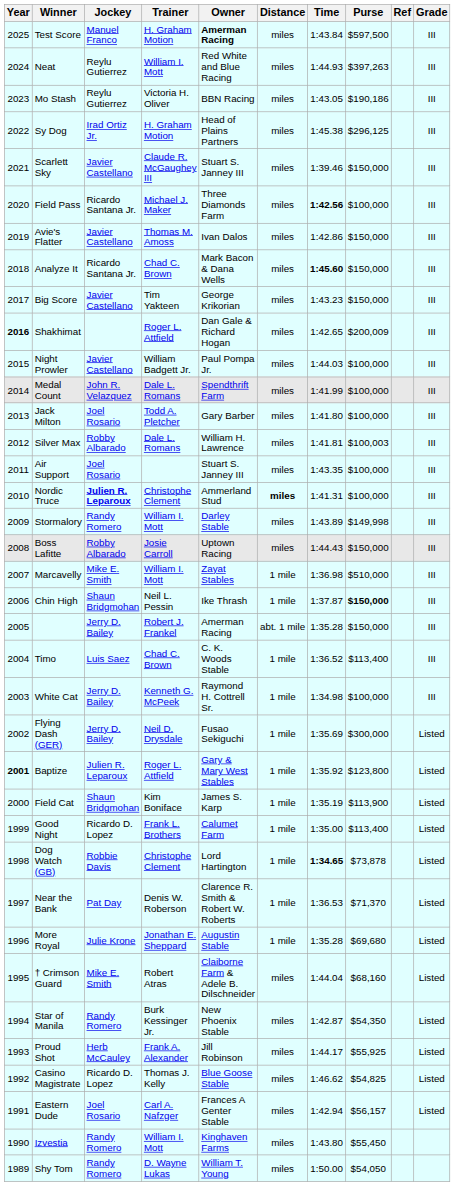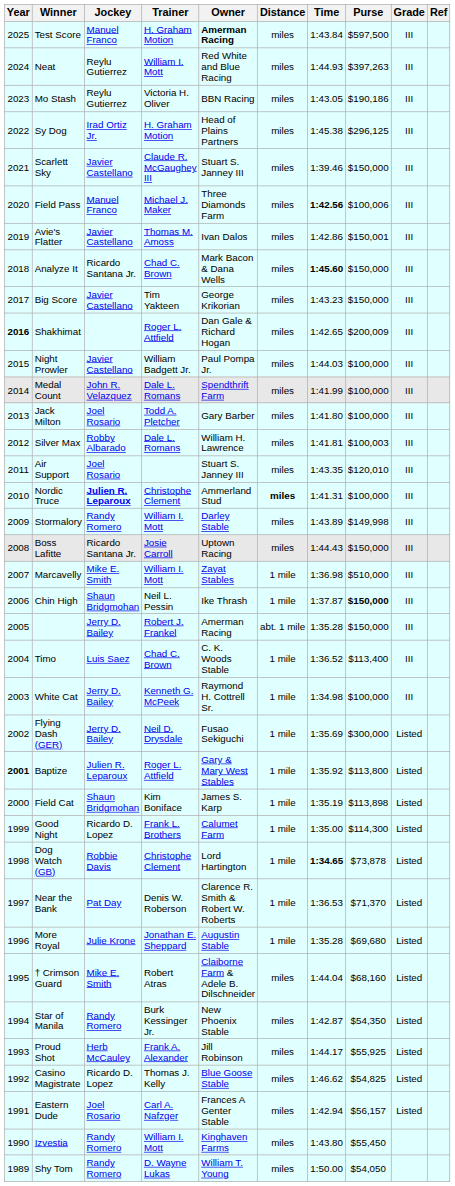 <table class="wikitable sortable">
 <tr>
 <th>Year</th>
 <th>Winner</th>
 <th>Jockey</th>
 <th>Trainer</th>
 <th>Owner</th>
 <th>Distance</th>
 <th>Time</th>
 <th>Purse</th>
+<th>Grade</th>
 <th>Ref</th>
-<th>Grade</th>
 </tr>
 <tr style="font-size:90%; background-color:lightcyan">
 <td align=center>2025</td>
 <td>Test Score</td>
 <td><a href='#'>Manuel Franco</a></td>
 <td><a href='#'>H. Graham Motion</a></td>
 <td><strong>Amerman Racing</strong></td>
 <td align=center> miles</td>
 <td align=center>1:43.84</td>
 <td align=center>$597,500</td>
+<td align=center>III</td>
 <td></td>
-<td align=center>III</td>
 </tr>
 <tr style="font-size:90%; background-color:lightcyan">
 <td align=center>2024</td>
 <td>Neat</td>
 <td>Reylu Gutierrez</td>
 <td><a href='#'>William I. Mott</a></td>
 <td>Red White and Blue Racing</td>
 <td align=center> miles</td>
 <td align=center>1:44.93</td>
 <td align=center>$397,263</td>
+<td align=center>III</td>
 <td></td>
-<td align=center>III</td>
 </tr>
 <tr style="font-size:90%; background-color:lightcyan">
 <td align=center>2023</td>
 <td>Mo Stash</td>
 <td>Reylu Gutierrez</td>
 <td>Victoria H. Oliver</td>
 <td>BBN Racing</td>
 <td align=center> miles</td>
 <td align=center>1:43.05</td>
 <td align=center>$190,186</td>
+<td align=center>III</td>
 <td></td>
-<td align=center>III</td>
 </tr>
 <tr style="font-size:90%; background-color:lightcyan">
 <td align=center>2022</td>
 <td>Sy Dog</td>
 <td><a href='#'>Irad Ortiz Jr.</a></td>
 <td><a href='#'>H. Graham Motion</a></td>
 <td>Head of Plains Partners</td>
 <td align=center> miles</td>
 <td align=center>1:45.38</td>
 <td align=center>$296,125</td>
+<td align=center>III</td>
 <td></td>
-<td align=center>III</td>
 </tr>
 <tr style="font-size:90%; background-color:lightcyan">
 <td align=center>2021</td>
 <td>Scarlett Sky</td>
 <td><a href='#'>Javier Castellano</a></td>
 <td><a href='#'>Claude R. McGaughey III</a></td>
 <td>Stuart S. Janney III</td>
 <td align=center> miles</td>
 <td align=center>1:39.46</td>
 <td align=center>$150,000</td>
+<td align=center>III</td>
 <td></td>
-<td align=center>III</td>
 </tr>
 <tr style="font-size:90%; background-color:lightcyan">
 <td align=center>2020</td>
 <td>Field Pass</td>
-<td>Ricardo Santana Jr.</td>
+<td><a href='#'>Manuel Franco</a></td>
 <td><a href='#'>Michael J. Maker</a></td>
 <td>Three Diamonds Farm</td>
 <td align=center> miles</td>
 <td align=center><strong>1:42.56</strong></td>
-<td align=center>$100,000</td>
+<td align=center>$100,006</td>
+<td align=center>III</td>
 <td></td>
-<td align=center>III</td>
 </tr>
 <tr style="font-size:90%; background-color:lightcyan">
 <td align=center>2019</td>
 <td>Avie's Flatter</td>
 <td><a href='#'>Javier Castellano</a></td>
 <td><a href='#'>Thomas M. Amoss</a></td>
 <td>Ivan Dalos</td>
 <td align=center> miles</td>
 <td align=center>1:42.86</td>
-<td align=center>$150,000</td>
+<td align=center>$150,001</td>
+<td align=center>III</td>
 <td></td>
-<td align=center>III</td>
 </tr>
 <tr style="font-size:90%; background-color:lightcyan">
 <td align=center>2018</td>
 <td>Analyze It</td>
 <td>Ricardo Santana Jr.</td>
 <td><a href='#'>Chad C. Brown</a></td>
 <td>Mark Bacon & Dana Wells</td>
 <td align=center> miles</td>
 <td align=center><strong>1:45.60</strong></td>
 <td align=center>$150,000</td>
+<td align=center>III</td>
 <td></td>
-<td align=center>III</td>
 </tr>
 <tr style="font-size:90%; background-color:lightcyan">
 <td align=center>2017</td>
 <td>Big Score</td>
 <td><a href='#'>Javier Castellano</a></td>
 <td>Tim Yakteen</td>
 <td>George Krikorian</td>
 <td align=center> miles</td>
 <td align=center>1:43.23</td>
 <td align=center>$150,000</td>
+<td align=center>III</td>
 <td></td>
-<td align=center>III</td>
 </tr>
 <tr style="font-size:90%; background-color:lightcyan">
 <td align=center><strong>2016</strong></td>
 <td>Shakhimat</td>
 <td></td>
 <td><a href='#'>Roger L. Attfield</a></td>
 <td>Dan Gale & Richard Hogan</td>
 <td align=center> miles</td>
 <td align=center>1:42.65</td>
 <td align=center>$200,009</td>
+<td align=center>III</td>
 <td></td>
-<td align=center>III</td>
 </tr>
 <tr style="font-size:90%; background-color:lightcyan">
 <td align=center>2015</td>
 <td>Night Prowler</td>
 <td><a href='#'>Javier Castellano</a></td>
 <td>William Badgett Jr.</td>
 <td>Paul Pompa Jr.</td>
 <td align=center> miles</td>
 <td align=center>1:44.03</td>
 <td align=center>$100,000</td>
+<td align=center>III</td>
 <td></td>
-<td align=center>III</td>
 </tr>
 <tr style="font-size:90%; background-color:#E8E8E8">
 <td align=center>2014</td>
 <td>Medal Count</td>
 <td><a href='#'>John R. Velazquez</a></td>
 <td><a href='#'>Dale L. Romans</a></td>
 <td><a href='#'>Spendthrift Farm</a></td>
 <td align=center> miles</td>
 <td align=center>1:41.99</td>
 <td align=center>$100,000</td>
+<td align=center>III</td>
 <td></td>
-<td align=center>III</td>
 </tr>
 <tr style="font-size:90%; background-color:lightcyan">
 <td align=center>2013</td>
 <td>Jack Milton</td>
 <td><a href='#'>Joel Rosario</a></td>
 <td><a href='#'>Todd A. Pletcher</a></td>
 <td>Gary Barber</td>
 <td align=center> miles</td>
 <td align=center>1:41.80</td>
 <td align=center>$100,000</td>
+<td align=center>III</td>
 <td></td>
-<td align=center>III</td>
 </tr>
 <tr style="font-size:90%; background-color:lightcyan">
 <td align=center>2012</td>
 <td>Silver Max</td>
 <td><a href='#'>Robby Albarado</a></td>
 <td><a href='#'>Dale L. Romans</a></td>
 <td>William H. Lawrence</td>
 <td align=center> miles</td>
 <td align=center>1:41.81</td>
 <td align=center>$100,003</td>
+<td align=center>III</td>
 <td></td>
-<td align=center>III</td>
 </tr>
 <tr style="font-size:90%; background-color:lightcyan">
 <td align=center>2011</td>
 <td>Air Support</td>
 <td><a href='#'>Joel Rosario</a></td>
 <td></td>
 <td>Stuart S. Janney III</td>
 <td align=center> miles</td>
 <td align=center>1:43.35</td>
-<td align=center>$100,000</td>
+<td align=center>$120,010</td>
+<td align=center>III</td>
 <td></td>
-<td align=center>III</td>
 </tr>
 <tr style="font-size:90%; background-color:lightcyan">
 <td align=center>2010</td>
 <td>Nordic Truce</td>
 <td><strong><a href='#'>Julien R. Leparoux</a></strong></td>
 <td><a href='#'>Christophe Clement</a></td>
 <td>Ammerland Stud</td>
 <td align=center><strong> miles</strong></td>
 <td align=center>1:41.31</td>
 <td align=center>$100,000</td>
+<td align=center>III</td>
 <td></td>
-<td align=center>III</td>
 </tr>
 <tr style="font-size:90%; background-color:lightcyan">
 <td align=center>2009</td>
 <td>Stormalory</td>
 <td><a href='#'>Randy Romero</a></td>
 <td><a href='#'>William I. Mott</a></td>
 <td><a href='#'>Darley Stable</a></td>
 <td align=center> miles</td>
 <td align=center>1:43.89</td>
 <td align=center>$149,998</td>
+<td align=center>III</td>
 <td></td>
-<td align=center>III</td>
 </tr>
 <tr style="font-size:90%; background-color:#E8E8E8">
 <td align=center>2008</td>
 <td>Boss Lafitte</td>
-<td><a href='#'>Robby Albarado</a></td>
+<td>Ricardo Santana Jr.</td>
 <td><a href='#'>Josie Carroll</a></td>
 <td>Uptown Racing</td>
 <td align=center> miles</td>
 <td align=center>1:44.43</td>
 <td align=center>$150,000</td>
+<td align=center>III</td>
 <td></td>
-<td align=center>III</td>
 </tr>
 <tr style="font-size:90%; background-color:lightcyan">
 <td align=center>2007</td>
 <td>Marcavelly</td>
 <td><a href='#'>Mike E. Smith</a></td>
 <td><a href='#'>William I. Mott</a></td>
 <td><a href='#'>Zayat Stables</a></td>
 <td align=center>1 mile</td>
 <td align=center>1:36.98</td>
 <td align=center>$510,000</td>
+<td align=center>III</td>
 <td></td>
-<td align=center>III</td>
 </tr>
 <tr style="font-size:90%; background-color:lightcyan">
 <td align=center>2006</td>
 <td>Chin High</td>
 <td><a href='#'>Shaun Bridgmohan</a></td>
 <td>Neil L. Pessin</td>
 <td>Ike Thrash</td>
 <td align=center>1 mile</td>
 <td align=center>1:37.87</td>
 <td align=center><strong>$150,000</strong></td>
+<td align=center>III</td>
 <td></td>
-<td align=center>III</td>
 </tr>
 <tr style="font-size:90%; background-color:lightcyan">
 <td align=center>2005</td>
 <td></td>
 <td><a href='#'>Jerry D. Bailey</a></td>
 <td><a href='#'>Robert J. Frankel</a></td>
 <td>Amerman Racing</td>
 <td align=center>abt. 1 mile</td>
 <td align=center>1:35.28</td>
 <td align=center>$150,000</td>
+<td align=center>III</td>
 <td></td>
-<td align=center>III</td>
 </tr>
 <tr style="font-size:90%; background-color:lightcyan">
 <td align=center>2004</td>
 <td>Timo</td>
 <td><a href='#'>Luis Saez</a></td>
 <td><a href='#'>Chad C. Brown</a></td>
 <td>C. K. Woods Stable</td>
 <td align=center>1 mile</td>
 <td align=center>1:36.52</td>
 <td align=center>$113,400</td>
+<td align=center>III</td>
 <td></td>
-<td align=center>III</td>
 </tr>
 <tr style="font-size:90%; background-color:lightcyan">
 <td align=center>2003</td>
 <td>White Cat</td>
 <td><a href='#'>Jerry D. Bailey</a></td>
 <td><a href='#'>Kenneth G. McPeek</a></td>
 <td>Raymond H. Cottrell Sr.</td>
 <td align=center>1 mile</td>
 <td align=center>1:34.98</td>
 <td align=center>$100,000</td>
+<td align=center>III</td>
 <td></td>
-<td align=center>III</td>
 </tr>
 <tr style="font-size:90%; background-color:lightcyan">
 <td align=center>2002</td>
 <td>Flying Dash <a href='#'>(GER)</a></td>
 <td><a href='#'>Jerry D. Bailey</a></td>
 <td><a href='#'>Neil D. Drysdale</a></td>
 <td>Fusao Sekiguchi</td>
 <td align=center>1 mile</td>
 <td align=center>1:35.69</td>
 <td align=center>$300,000</td>
+<td align=center>Listed</td>
 <td></td>
-<td align=center>Listed</td>
 </tr>
 <tr style="font-size:90%; background-color:lightcyan">
 <td align=center><strong>2001</strong></td>
 <td>Baptize</td>
 <td><a href='#'>Julien R. Leparoux</a></td>
 <td><a href='#'>Roger L. Attfield</a></td>
 <td><a href='#'>Gary & Mary West Stables</a></td>
 <td align=center>1 mile</td>
 <td align=center>1:35.92</td>
-<td align=center>$123,800</td>
+<td align=center>$113,800</td>
+<td align=center>Listed</td>
 <td></td>
-<td align=center>Listed</td>
 </tr>
 <tr style="font-size:90%; background-color:lightcyan">
 <td align=center>2000</td>
 <td>Field Cat</td>
 <td><a href='#'>Shaun Bridgmohan</a></td>
 <td>Kim Boniface</td>
 <td>James S. Karp</td>
 <td align=center>1 mile</td>
 <td align=center>1:35.19</td>
-<td align=center>$113,900</td>
+<td align=center>$113,898</td>
+<td align=center>Listed</td>
 <td></td>
-<td align=center>Listed</td>
 </tr>
 <tr style="font-size:90%; background-color:lightcyan">
 <td align=center>1999</td>
 <td>Good Night</td>
 <td>Ricardo D. Lopez</td>
 <td><a href='#'>Frank L. Brothers</a></td>
 <td><a href='#'>Calumet Farm</a></td>
 <td align=center>1 mile</td>
 <td align=center>1:35.00</td>
-<td align=center>$113,400</td>
+<td align=center>$114,300</td>
+<td align=center>Listed</td>
 <td></td>
-<td align=center>Listed</td>
 </tr>
 <tr style="font-size:90%; background-color:lightcyan">
 <td align=center>1998</td>
 <td>Dog Watch <a href='#'>(GB)</a></td>
 <td><a href='#'>Robbie Davis</a></td>
 <td><a href='#'>Christophe Clement</a></td>
 <td>Lord Hartington</td>
 <td align=center>1 mile</td>
 <td align=center><strong>1:34.65</strong></td>
 <td align=center>$73,878</td>
+<td align=center>Listed</td>
 <td></td>
-<td align=center>Listed</td>
 </tr>
 <tr style="font-size:90%; background-color:lightcyan">
 <td align=center>1997</td>
 <td>Near the Bank</td>
 <td><a href='#'>Pat Day</a></td>
 <td>Denis W. Roberson</td>
 <td>Clarence R. Smith & Robert W. Roberts</td>
 <td align=center>1 mile</td>
 <td align=center>1:36.53</td>
 <td align=center>$71,370</td>
+<td align=center>Listed</td>
 <td></td>
-<td align=center>Listed</td>
 </tr>
 <tr style="font-size:90%; background-color:lightcyan">
 <td align=center>1996</td>
 <td>More Royal</td>
 <td><a href='#'>Julie Krone</a></td>
 <td><a href='#'>Jonathan E. Sheppard</a></td>
 <td><a href='#'>Augustin Stable</a></td>
 <td align=center>1 mile</td>
 <td align=center>1:35.28</td>
 <td align=center>$69,680</td>
+<td align=center>Listed</td>
 <td></td>
-<td align=center>Listed</td>
 </tr>
 <tr style="font-size:90%; background-color:lightcyan">
 <td align=center>1995</td>
 <td>† Crimson Guard</td>
 <td><a href='#'>Mike E. Smith</a></td>
 <td>Robert Atras</td>
 <td><a href='#'>Claiborne Farm</a> & Adele B. Dilschneider</td>
 <td align=center> miles</td>
 <td align=center>1:44.04</td>
 <td align=center>$68,160</td>
+<td align=center>Listed</td>
 <td></td>
-<td align=center>Listed</td>
 </tr>
 <tr style="font-size:90%; background-color:lightcyan">
 <td align=center>1994</td>
 <td>Star of Manila</td>
 <td><a href='#'>Randy Romero</a></td>
 <td>Burk Kessinger Jr.</td>
 <td>New Phoenix Stable</td>
 <td align=center> miles</td>
 <td align=center>1:42.87</td>
 <td align=center>$54,350</td>
+<td align=center>Listed</td>
 <td></td>
-<td align=center>Listed</td>
 </tr>
 <tr style="font-size:90%; background-color:lightcyan">
 <td align=center>1993</td>
 <td>Proud Shot</td>
 <td><a href='#'>Herb McCauley</a></td>
 <td><a href='#'>Frank A. Alexander</a></td>
 <td>Jill Robinson</td>
 <td align=center> miles</td>
 <td align=center>1:44.17</td>
 <td align=center>$55,925</td>
+<td align=center>Listed</td>
 <td></td>
-<td align=center>Listed</td>
 </tr>
 <tr style="font-size:90%; background-color:lightcyan">
 <td align=center>1992</td>
 <td>Casino Magistrate</td>
 <td>Ricardo D. Lopez</td>
 <td>Thomas J. Kelly</td>
 <td><a href='#'>Blue Goose Stable</a></td>
 <td align=center> miles</td>
 <td align=center>1:46.62</td>
 <td align=center>$54,825</td>
+<td align=center>Listed</td>
 <td></td>
-<td align=center>Listed</td>
 </tr>
 <tr style="font-size:90%; background-color:lightcyan">
 <td align=center>1991</td>
 <td>Eastern Dude</td>
 <td><a href='#'>Joel Rosario</a></td>
 <td><a href='#'>Carl A. Nafzger</a></td>
 <td>Frances A Genter Stable</td>
 <td align=center> miles</td>
 <td align=center>1:42.94</td>
 <td align=center>$56,157</td>
+<td align=center>Listed</td>
 <td></td>
-<td align=center>Listed</td>
 </tr>
 <tr style="font-size:90%; background-color:lightcyan">
 <td align=center>1990</td>
 <td><a href='#'>Izvestia</a></td>
 <td><a href='#'>Randy Romero</a></td>
 <td><a href='#'>William I. Mott</a></td>
 <td><a href='#'>Kinghaven Farms</a></td>
 <td align=center> miles</td>
 <td align=center>1:43.80</td>
 <td align=center>$55,450</td>
+<td align=center></td>
 <td></td>
-<td align=center></td>
 </tr>
 <tr style="font-size:90%; background-color:lightcyan">
 <td align=center>1989</td>
 <td>Shy Tom</td>
 <td><a href='#'>Randy Romero</a></td>
 <td><a href='#'>D. Wayne Lukas</a></td>
 <td><a href='#'>William T. Young</a></td>
 <td align=center> miles</td>
 <td align=center>1:50.00</td>
 <td align=center>$54,050</td>
+<td align=center></td>
 <td></td>
-<td align=center></td>
 </tr>
 </table>
